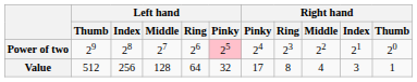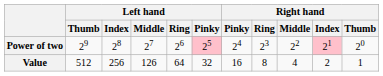 <table class="wikitable" style="text-align:center">
 <tr>
 <th rowspan=2></th>
 <th colspan=5>Left hand</th>
 <th colspan=5>Right hand</th>
 </tr>
 <tr>
 <th>Thumb</th>
 <th>Index</th>
 <th>Middle</th>
 <th>Ring</th>
 <th>Pinky</th>
 <th>Pinky</th>
 <th>Ring</th>
 <th>Middle</th>
 <th>Index</th>
 <th>Thumb</th>
 </tr>
 <tr>
 <th>Power of two</th>
 <td>2<sup>9</sup></td>
 <td>2<sup>8</sup></td>
 <td>2<sup>7</sup></td>
 <td>2<sup>6</sup></td>
 <td style="background: pink;">2<sup>5</sup></td>
 <td>2<sup>4</sup></td>
 <td>2<sup>3</sup></td>
 <td>2<sup>2</sup></td>
-<td>2<sup>1</sup></td>
+<td style="background: pink;">2<sup>1</sup></td>
 <td>2<sup>0</sup></td>
 </tr>
 <tr>
 <th>Value</th>
 <td>512</td>
 <td>256</td>
-<td>128</td>
+<td>126</td>
 <td>64</td>
 <td>32</td>
-<td>17</td>
+<td>16</td>
 <td>8</td>
 <td>4</td>
-<td>3</td>
+<td>2</td>
 <td>1</td>
 </tr>
 </table>
